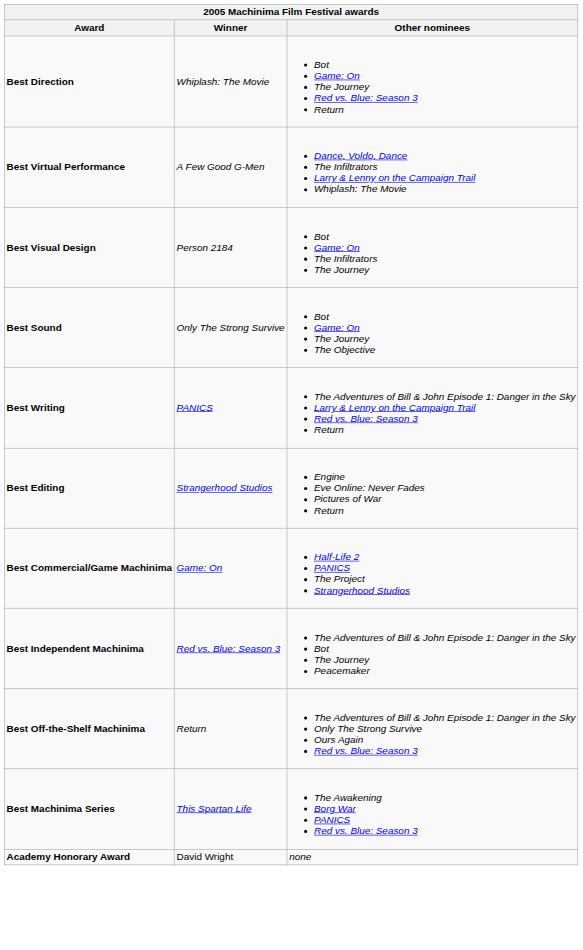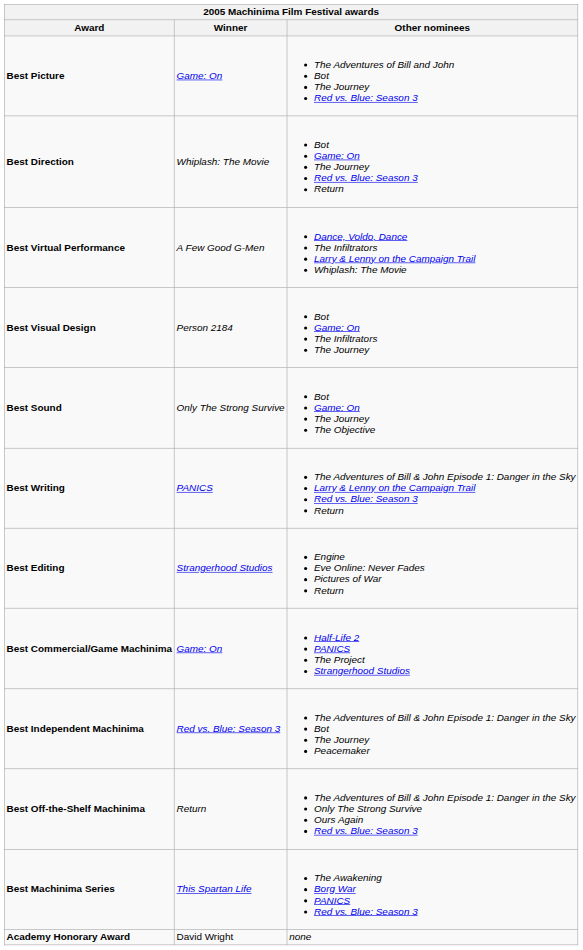 <table class="wikitable">
 <tr>
 <th colspan="3">2005 Machinima Film Festival awards</th>
 </tr>
 <tr>
 <th>Award</th>
 <th>Winner</th>
 <th>Other nominees</th>
+</tr>
+<tr>
+<td><strong>Best Picture</strong></td>
+<td><em><a href='#'>Game: On</a></em></td>
+<td><br><ul><li><em>The Adventures of Bill and John</em></li><li><em>Bot</em></li><li><em>The Journey</em></li><li><em><a href='#'>Red vs. Blue: Season 3</a></em></li></ul></td>
 </tr>
 <tr>
 <td><strong>Best Direction</strong></td>
 <td><em>Whiplash: The Movie</em></td>
 <td><br><ul><li><em>Bot</em></li><li><em><a href='#'>Game: On</a></em></li><li><em>The Journey</em></li><li><em><a href='#'>Red vs. Blue: Season 3</a></em></li><li><em>Return</em></li></ul></td>
 </tr>
 <tr>
 <td><strong>Best Virtual Performance</strong></td>
 <td><em>A Few Good G-Men</em></td>
 <td><br><ul><li><em><a href='#'>Dance, Voldo, Dance</a></em></li><li><em>The Infiltrators</em></li><li><em><a href='#'>Larry & Lenny on the Campaign Trail</a></em></li><li><em>Whiplash: The Movie</em></li></ul></td>
 </tr>
 <tr>
 <td><strong>Best Visual Design</strong></td>
 <td><em>Person 2184</em></td>
 <td><br><ul><li><em>Bot</em></li><li><em><a href='#'>Game: On</a></em></li><li><em>The Infiltrators</em></li><li><em>The Journey</em></li></ul></td>
 </tr>
 <tr>
 <td><strong>Best Sound</strong></td>
 <td><em>Only The Strong Survive</em></td>
 <td><br><ul><li><em>Bot</em></li><li><em><a href='#'>Game: On</a></em></li><li><em>The Journey</em></li><li><em>The Objective</em></li></ul></td>
 </tr>
 <tr>
 <td><strong>Best Writing</strong></td>
 <td><em><a href='#'>PANICS</a></em></td>
 <td><br><ul><li><em>The Adventures of Bill & John Episode 1: Danger in the Sky</em></li><li><em><a href='#'>Larry & Lenny on the Campaign Trail</a></em></li><li><em><a href='#'>Red vs. Blue: Season 3</a></em></li><li><em>Return</em></li></ul></td>
 </tr>
 <tr>
 <td><strong>Best Editing</strong></td>
 <td><em><a href='#'>Strangerhood Studios</a></em></td>
 <td><br><ul><li><em>Engine</em></li><li><em>Eve Online: Never Fades</em></li><li><em>Pictures of War</em></li><li><em>Return</em></li></ul></td>
 </tr>
 <tr>
 <td><strong>Best Commercial/Game Machinima</strong></td>
 <td><em><a href='#'>Game: On</a></em></td>
 <td><br><ul><li><em><a href='#'>Half-Life 2</a></em></li><li><em><a href='#'>PANICS</a></em></li><li><em>The Project</em></li><li><em><a href='#'>Strangerhood Studios</a></em></li></ul></td>
 </tr>
 <tr>
 <td><strong>Best Independent Machinima</strong></td>
 <td><em><a href='#'>Red vs. Blue: Season 3</a></em></td>
 <td><br><ul><li><em>The Adventures of Bill & John Episode 1: Danger in the Sky</em></li><li><em>Bot</em></li><li><em>The Journey</em></li><li><em>Peacemaker</em></li></ul></td>
 </tr>
 <tr>
 <td><strong>Best Off-the-Shelf Machinima</strong></td>
 <td><em>Return</em></td>
 <td><br><ul><li><em>The Adventures of Bill & John Episode 1: Danger in the Sky</em></li><li><em>Only The Strong Survive</em></li><li><em>Ours Again</em></li><li><em><a href='#'>Red vs. Blue: Season 3</a></em></li></ul></td>
 </tr>
 <tr>
 <td><strong>Best Machinima Series</strong></td>
 <td><em><a href='#'>This Spartan Life</a></em></td>
 <td><br><ul><li><em>The Awakening</em></li><li><em><a href='#'>Borg War</a></em></li><li><em><a href='#'>PANICS</a></em></li><li><em><a href='#'>Red vs. Blue: Season 3</a></em></li></ul></td>
 </tr>
 <tr>
 <td><strong>Academy Honorary Award</strong></td>
 <td>David Wright</td>
 <td><em>none</em></td>
 </tr>
 </table>
